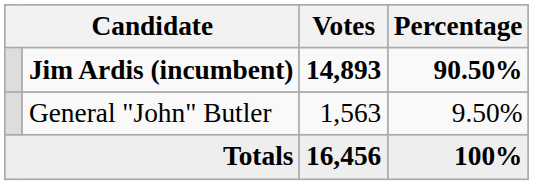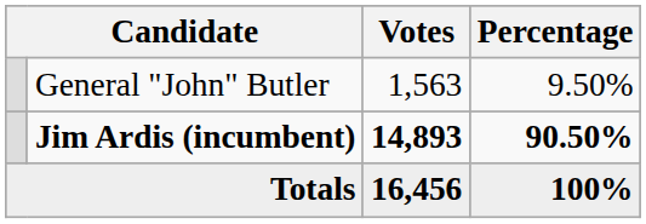 <table class="wikitable">
 <tr style="text-align:center;">
 <th colspan=2>Candidate</th>
 <th>Votes</th>
 <th>Percentage</th>
 </tr>
 <tr>
 <th style="background:#ddd; width:3px;"></th>
+<td>General "John" Butler</td>
+<td style="text-align:right;">1,563</td>
+<td style="text-align:right;">9.50%</td>
+</tr>
+<tr>
+<th style="background:#ddd; width:3px;"></th>
 <td><strong>Jim Ardis (incumbent)</strong></td>
 <td style="text-align:right;"><strong>14,893</strong></td>
 <td style="text-align:right;"><strong>90.50%</strong></td>
-</tr>
-<tr>
-<th style="background:#ddd; width:3px;"></th>
-<td>General "John" Butler</td>
-<td style="text-align:right;">1,563</td>
-<td style="text-align:right;">9.50%</td>
 </tr>
 <tr style="background:#eee; text-align:right;">
 <td colspan="2"><strong>Totals</strong></td>
 <td><strong>16,456</strong></td>
 <td><strong>100%</strong></td>
 </tr>
 </table>
